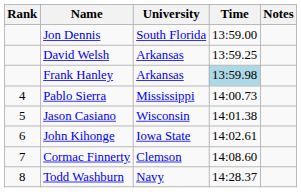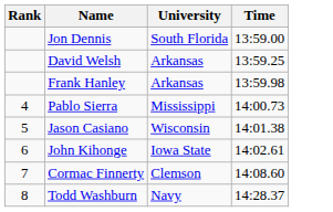 <table class="wikitable sortable" style="text-align:center">
 <tr>
 <th>Rank</th>
 <th>Name</th>
 <th>University</th>
 <th>Time</th>
-<th>Notes</th>
 </tr>
 <tr>
 <td></td>
 <td align=left><a href='#'>Jon Dennis</a> </td>
 <td align="left"><a href='#'>South Florida</a></td>
 <td>13:59.00</td>
-<td></td>
 </tr>
 <tr>
 <td></td>
 <td align=left><a href='#'>David Welsh</a></td>
 <td align="left"><a href='#'>Arkansas</a></td>
 <td>13:59.25</td>
-<td></td>
 </tr>
 <tr>
 <td></td>
 <td align=left><a href='#'>Frank Hanley</a> </td>
 <td align="left"><a href='#'>Arkansas</a></td>
-<td style="background: lightblue;">13:59.98</td>
-<td></td>
+<td>13:59.98</td>
 </tr>
 <tr>
 <td>4</td>
 <td align=left><a href='#'>Pablo Sierra</a> </td>
 <td align=left><a href='#'>Mississippi</a></td>
 <td>14:00.73</td>
-<td></td>
 </tr>
 <tr>
 <td>5</td>
 <td align=left><a href='#'>Jason Casiano</a></td>
 <td align="left"><a href='#'>Wisconsin</a></td>
 <td>14:01.38</td>
-<td></td>
 </tr>
 <tr>
 <td>6</td>
 <td align=left><a href='#'>John Kihonge</a> </td>
 <td align="left"><a href='#'>Iowa State</a></td>
 <td>14:02.61</td>
-<td></td>
 </tr>
 <tr>
 <td>7</td>
 <td align=left><a href='#'>Cormac Finnerty</a> </td>
 <td align=left><a href='#'>Clemson</a></td>
 <td>14:08.60</td>
-<td></td>
 </tr>
 <tr>
 <td>8</td>
 <td align=left><a href='#'>Todd Washburn</a></td>
 <td align="left"><a href='#'>Navy</a></td>
 <td>14:28.37</td>
-<td></td>
 </tr>
 </table>
